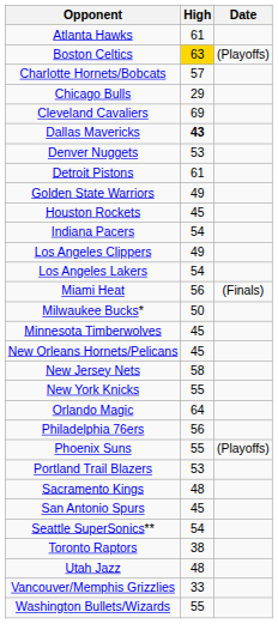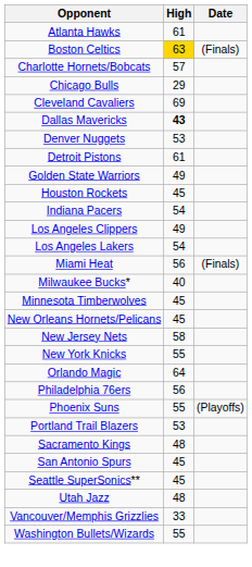 <table class="wikitable" style="text-align:center">
 <tr Career highs against opponents>
 <th>Opponent</th>
 <th>High</th>
 <th>Date</th>
 </tr>
 <tr>
 <td><a href='#'>Atlanta Hawks</a></td>
 <td>61</td>
 <td></td>
 </tr>
 <tr>
 <td><a href='#'>Boston Celtics</a></td>
 <td style="background: gold;">63 </td>
-<td> (Playoffs)</td>
+<td> (Finals)</td>
 </tr>
 <tr>
 <td><a href='#'>Charlotte Hornets/Bobcats</a></td>
 <td>57</td>
 <td></td>
 </tr>
 <tr>
 <td><a href='#'>Chicago Bulls</a></td>
 <td>29</td>
 <td></td>
 </tr>
 <tr>
 <td><a href='#'>Cleveland Cavaliers</a></td>
 <td>69 </td>
 <td></td>
 </tr>
 <tr>
 <td><a href='#'>Dallas Mavericks</a></td>
 <td><strong>43</strong></td>
 <td></td>
 </tr>
 <tr>
 <td><a href='#'>Denver Nuggets</a></td>
 <td>53</td>
 <td></td>
 </tr>
 <tr>
 <td><a href='#'>Detroit Pistons</a></td>
 <td>61 </td>
 <td></td>
 </tr>
 <tr>
 <td><a href='#'>Golden State Warriors</a></td>
 <td>49</td>
 <td></td>
 </tr>
 <tr>
 <td><a href='#'>Houston Rockets</a></td>
 <td>45</td>
 <td></td>
 </tr>
 <tr>
 <td><a href='#'>Indiana Pacers</a></td>
 <td>54</td>
 <td></td>
 </tr>
 <tr>
 <td><a href='#'>Los Angeles Clippers</a></td>
 <td>49</td>
 <td></td>
 </tr>
 <tr>
 <td><a href='#'>Los Angeles Lakers</a></td>
 <td>54 </td>
 <td></td>
 </tr>
 <tr>
 <td><a href='#'>Miami Heat</a></td>
 <td>56</td>
 <td> (Finals)</td>
 </tr>
 <tr>
 <td><a href='#'>Milwaukee Bucks</a>*</td>
-<td>50</td>
+<td>40</td>
 <td></td>
 </tr>
 <tr>
 <td><a href='#'>Minnesota Timberwolves</a></td>
 <td>45</td>
 <td></td>
 </tr>
 <tr>
 <td><a href='#'>New Orleans Hornets/Pelicans</a></td>
 <td>45</td>
 <td></td>
 </tr>
 <tr>
 <td><a href='#'>New Jersey Nets</a></td>
 <td>58</td>
 <td></td>
 </tr>
 <tr>
 <td><a href='#'>New York Knicks</a></td>
 <td>55</td>
 <td></td>
 </tr>
 <tr>
 <td><a href='#'>Orlando Magic</a></td>
 <td>64</td>
 <td></td>
 </tr>
 <tr>
 <td><a href='#'>Philadelphia 76ers</a></td>
 <td>56</td>
 <td></td>
 </tr>
 <tr>
 <td><a href='#'>Phoenix Suns</a></td>
 <td>55</td>
 <td> (Playoffs)</td>
 </tr>
 <tr>
 <td><a href='#'>Portland Trail Blazers</a></td>
 <td>53</td>
 <td></td>
 </tr>
 <tr>
 <td><a href='#'>Sacramento Kings</a></td>
 <td>48</td>
 <td></td>
 </tr>
 <tr>
 <td><a href='#'>San Antonio Spurs</a></td>
 <td>45</td>
 <td></td>
 </tr>
 <tr>
 <td><a href='#'>Seattle SuperSonics</a>**</td>
-<td>54</td>
-<td></td>
-</tr>
-<tr>
-<td><a href='#'>Toronto Raptors</a></td>
-<td>38</td>
+<td>45</td>
 <td></td>
 </tr>
 <tr>
 <td><a href='#'>Utah Jazz</a></td>
 <td>48</td>
 <td></td>
 </tr>
 <tr>
 <td><a href='#'>Vancouver/Memphis Grizzlies</a></td>
 <td>33</td>
 <td></td>
 </tr>
 <tr>
 <td><a href='#'>Washington Bullets/Wizards</a></td>
 <td>55</td>
 <td></td>
 </tr>
 </table>
